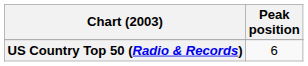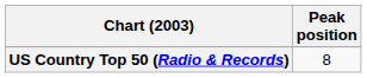 <table class="wikitable sortable plainrowheaders" style="text-align:center">
 <tr>
 <th scope="col">Chart (2003)</th>
 <th scope="col">Peak<br>position</th>
 </tr>
 <tr>
 </tr>
 <tr>
 </tr>
 <tr>
 </tr>
 <tr>
 <th scope="row">US Country Top 50 (<em><a href='#'>Radio & Records</a></em>)</th>
-<td>6</td>
+<td>8</td>
 </tr>
 </table>
